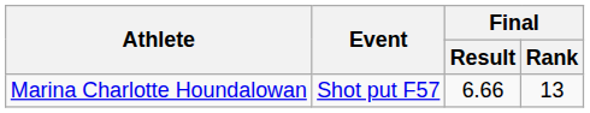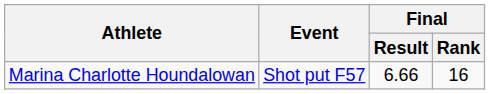 <table class=wikitable style="font-size:90%">
 <tr>
 <th rowspan="2">Athlete</th>
 <th rowspan="2">Event</th>
 <th colspan="2">Final</th>
 </tr>
 <tr>
 <th>Result</th>
 <th>Rank</th>
 </tr>
 <tr align=center>
 <td align=left><a href='#'>Marina Charlotte Houndalowan</a></td>
 <td align=left><a href='#'>Shot put F57</a></td>
 <td>6.66 <strong></strong></td>
-<td>13</td>
+<td>16</td>
 </tr>
 </table>
